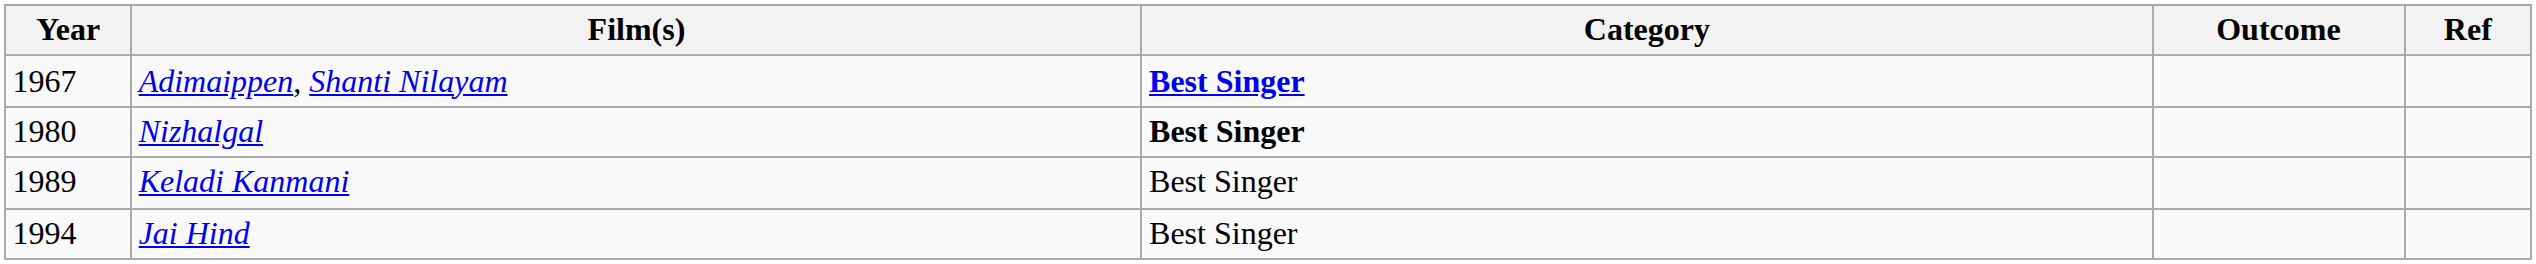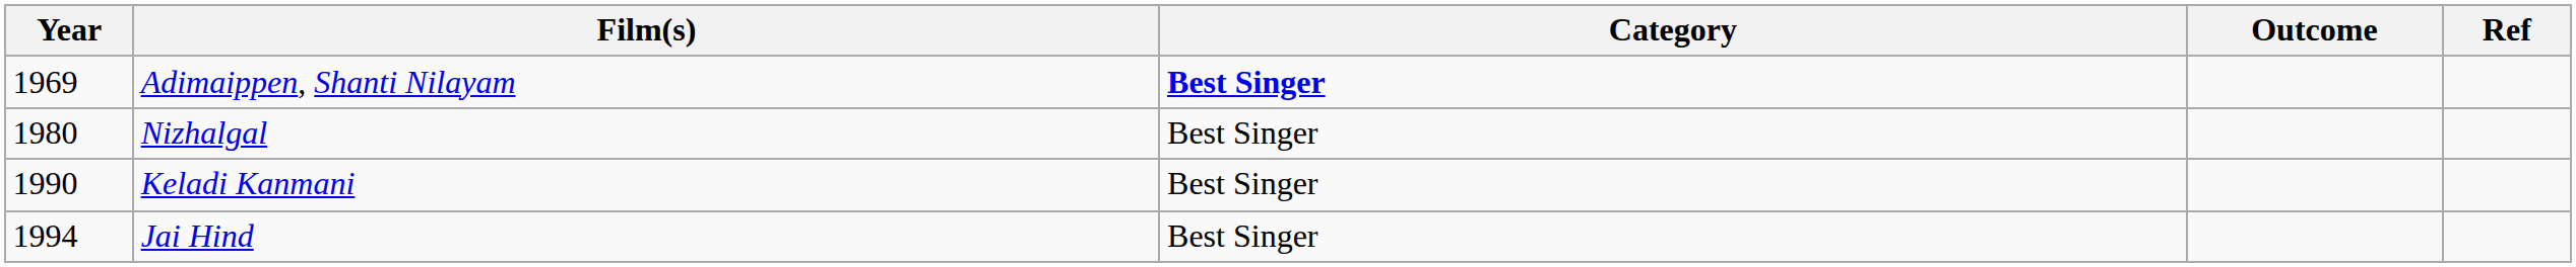 <table class="wikitable sortable" style="width:100%;">
 <tr>
 <th width=5%>Year</th>
 <th style="width:40%;">Film(s)</th>
 <th style="width:40%;">Category</th>
 <th style="width:10%;">Outcome</th>
 <th style="width:5%;">Ref</th>
 </tr>
 <tr>
-<td>1967</td>
+<td>1969</td>
 <td><em><a href='#'>Adimaippen</a></em>, <em><a href='#'>Shanti Nilayam</a></em></td>
 <td><strong><a href='#'>Best Singer</a></strong></td>
 <td></td>
 <td></td>
 </tr>
 <tr>
 <td>1980</td>
 <td><em><a href='#'>Nizhalgal</a></em></td>
-<td><strong>Best Singer</strong></td>
+<td>Best Singer</td>
 <td></td>
 <td></td>
 </tr>
 <tr>
-<td>1989</td>
+<td>1990</td>
 <td><em><a href='#'>Keladi Kanmani</a></em></td>
 <td>Best Singer</td>
 <td></td>
 <td></td>
 </tr>
 <tr>
 <td>1994</td>
 <td><em><a href='#'>Jai Hind</a></em></td>
 <td>Best Singer</td>
 <td></td>
 <td></td>
 </tr>
 </table>
